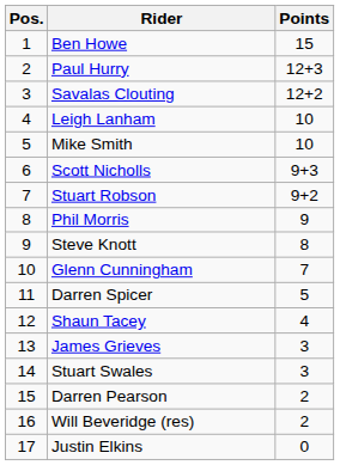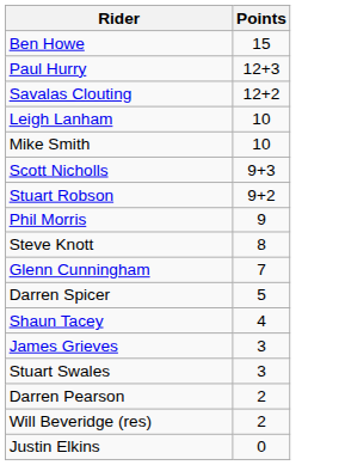 <table class=wikitable style="font-size:93%;">
 <tr>
-<th width=25px>Pos.</th>
 <th width=200px>Rider</th>
 <th width=40px>Points</th>
 </tr>
 <tr align=center>
-<td>1</td>
 <td align=left><a href='#'>Ben Howe</a></td>
 <td>15</td>
 </tr>
 <tr align=center>
-<td>2</td>
 <td align=left><a href='#'>Paul Hurry</a></td>
 <td>12+3</td>
 </tr>
 <tr align=center>
-<td>3</td>
 <td align=left><a href='#'>Savalas Clouting</a></td>
 <td>12+2</td>
 </tr>
 <tr align=center>
-<td>4</td>
 <td align=left><a href='#'>Leigh Lanham</a></td>
 <td>10</td>
 </tr>
 <tr align=center>
-<td>5</td>
 <td align=left>Mike Smith</td>
 <td>10</td>
 </tr>
 <tr align=center>
-<td>6</td>
 <td align=left><a href='#'>Scott Nicholls</a></td>
 <td>9+3</td>
 </tr>
 <tr align=center>
-<td>7</td>
 <td align=left><a href='#'>Stuart Robson</a></td>
 <td>9+2</td>
 </tr>
 <tr align=center>
-<td>8</td>
 <td align=left><a href='#'>Phil Morris</a></td>
 <td>9</td>
 </tr>
 <tr align=center>
-<td>9</td>
 <td align=left>Steve Knott</td>
 <td>8</td>
 </tr>
 <tr align=center>
-<td>10</td>
 <td align=left><a href='#'>Glenn Cunningham</a></td>
 <td>7</td>
 </tr>
 <tr align=center>
-<td>11</td>
 <td align=left>Darren Spicer</td>
 <td>5</td>
 </tr>
 <tr align=center>
-<td>12</td>
 <td align=left><a href='#'>Shaun Tacey</a></td>
 <td>4</td>
 </tr>
 <tr align=center>
-<td>13</td>
 <td align=left><a href='#'>James Grieves</a></td>
 <td>3</td>
 </tr>
 <tr align=center>
-<td>14</td>
 <td align=left>Stuart Swales</td>
 <td>3</td>
 </tr>
 <tr align=center>
-<td>15</td>
 <td align=left>Darren Pearson</td>
 <td>2</td>
 </tr>
 <tr align=center>
-<td>16</td>
 <td align=left>Will Beveridge (res)</td>
 <td>2</td>
 </tr>
 <tr align=center>
-<td>17</td>
 <td align=left>Justin Elkins</td>
 <td>0</td>
 </tr>
 </table>
